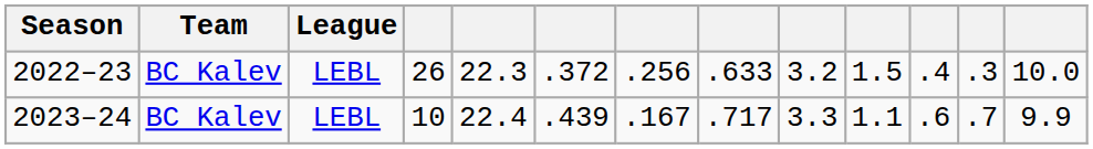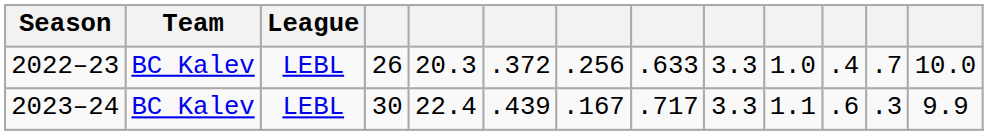 <table class="wikitable sortable" style="font-size:95%; text-align:center;">
 <tr>
 <th>Season</th>
 <th>Team</th>
 <th>League</th>
 <th></th>
 <th></th>
 <th></th>
 <th></th>
 <th></th>
 <th></th>
 <th></th>
 <th></th>
 <th></th>
 <th></th>
 </tr>
 <tr>
 <td>2022–23</td>
 <td style="text-align:left;"> <a href='#'>BC Kalev</a></td>
 <td><a href='#'>LEBL</a></td>
 <td>26</td>
-<td>22.3</td>
+<td>20.3</td>
 <td>.372</td>
 <td>.256</td>
 <td>.633</td>
-<td>3.2</td>
-<td>1.5</td>
+<td>3.3</td>
+<td>1.0</td>
 <td>.4</td>
-<td>.3</td>
+<td>.7</td>
 <td>10.0</td>
 </tr>
 <tr>
 <td>2023–24</td>
 <td style="text-align:left;"> <a href='#'>BC Kalev</a></td>
 <td><a href='#'>LEBL</a></td>
-<td>10</td>
+<td>30</td>
 <td>22.4</td>
 <td>.439</td>
 <td>.167</td>
 <td>.717</td>
 <td>3.3</td>
 <td>1.1</td>
 <td>.6</td>
-<td>.7</td>
+<td>.3</td>
 <td>9.9</td>
 </tr>
 </table>
